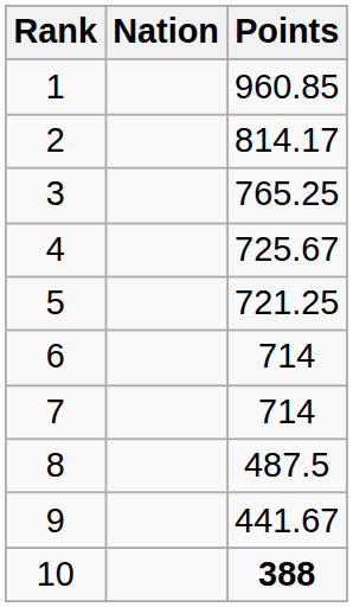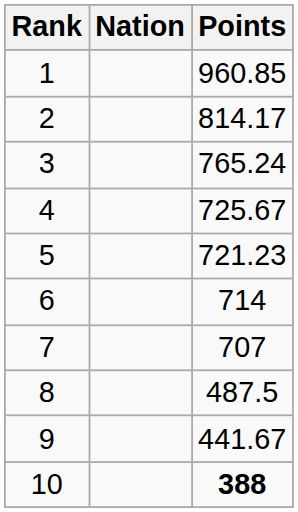 <table class="wikitable sortable">
 <tr>
 <th>Rank</th>
 <th>Nation</th>
 <th>Points</th>
 </tr>
 <tr>
 <td align=center>1</td>
 <td></td>
 <td align=center>960.85</td>
 </tr>
 <tr>
 <td align=center>2</td>
 <td></td>
 <td align=center>814.17</td>
 </tr>
 <tr>
 <td align=center>3</td>
 <td></td>
-<td align=center>765.25</td>
+<td align=center>765.24</td>
 </tr>
 <tr>
 <td align=center>4</td>
 <td></td>
 <td align=center>725.67</td>
 </tr>
 <tr>
 <td align=center>5</td>
 <td></td>
-<td align=center>721.25</td>
+<td align=center>721.23</td>
 </tr>
 <tr>
 <td align=center>6</td>
 <td></td>
 <td align=center>714</td>
 </tr>
 <tr>
 <td align=center>7</td>
 <td></td>
-<td align=center>714</td>
+<td align=center>707</td>
 </tr>
 <tr>
 <td align=center>8</td>
 <td></td>
 <td align=center>487.5</td>
 </tr>
 <tr>
 <td align=center>9</td>
 <td></td>
 <td align=center>441.67</td>
 </tr>
 <tr>
 <td align=center>10</td>
 <td></td>
 <td align=center><strong>388</strong></td>
 </tr>
 </table>
